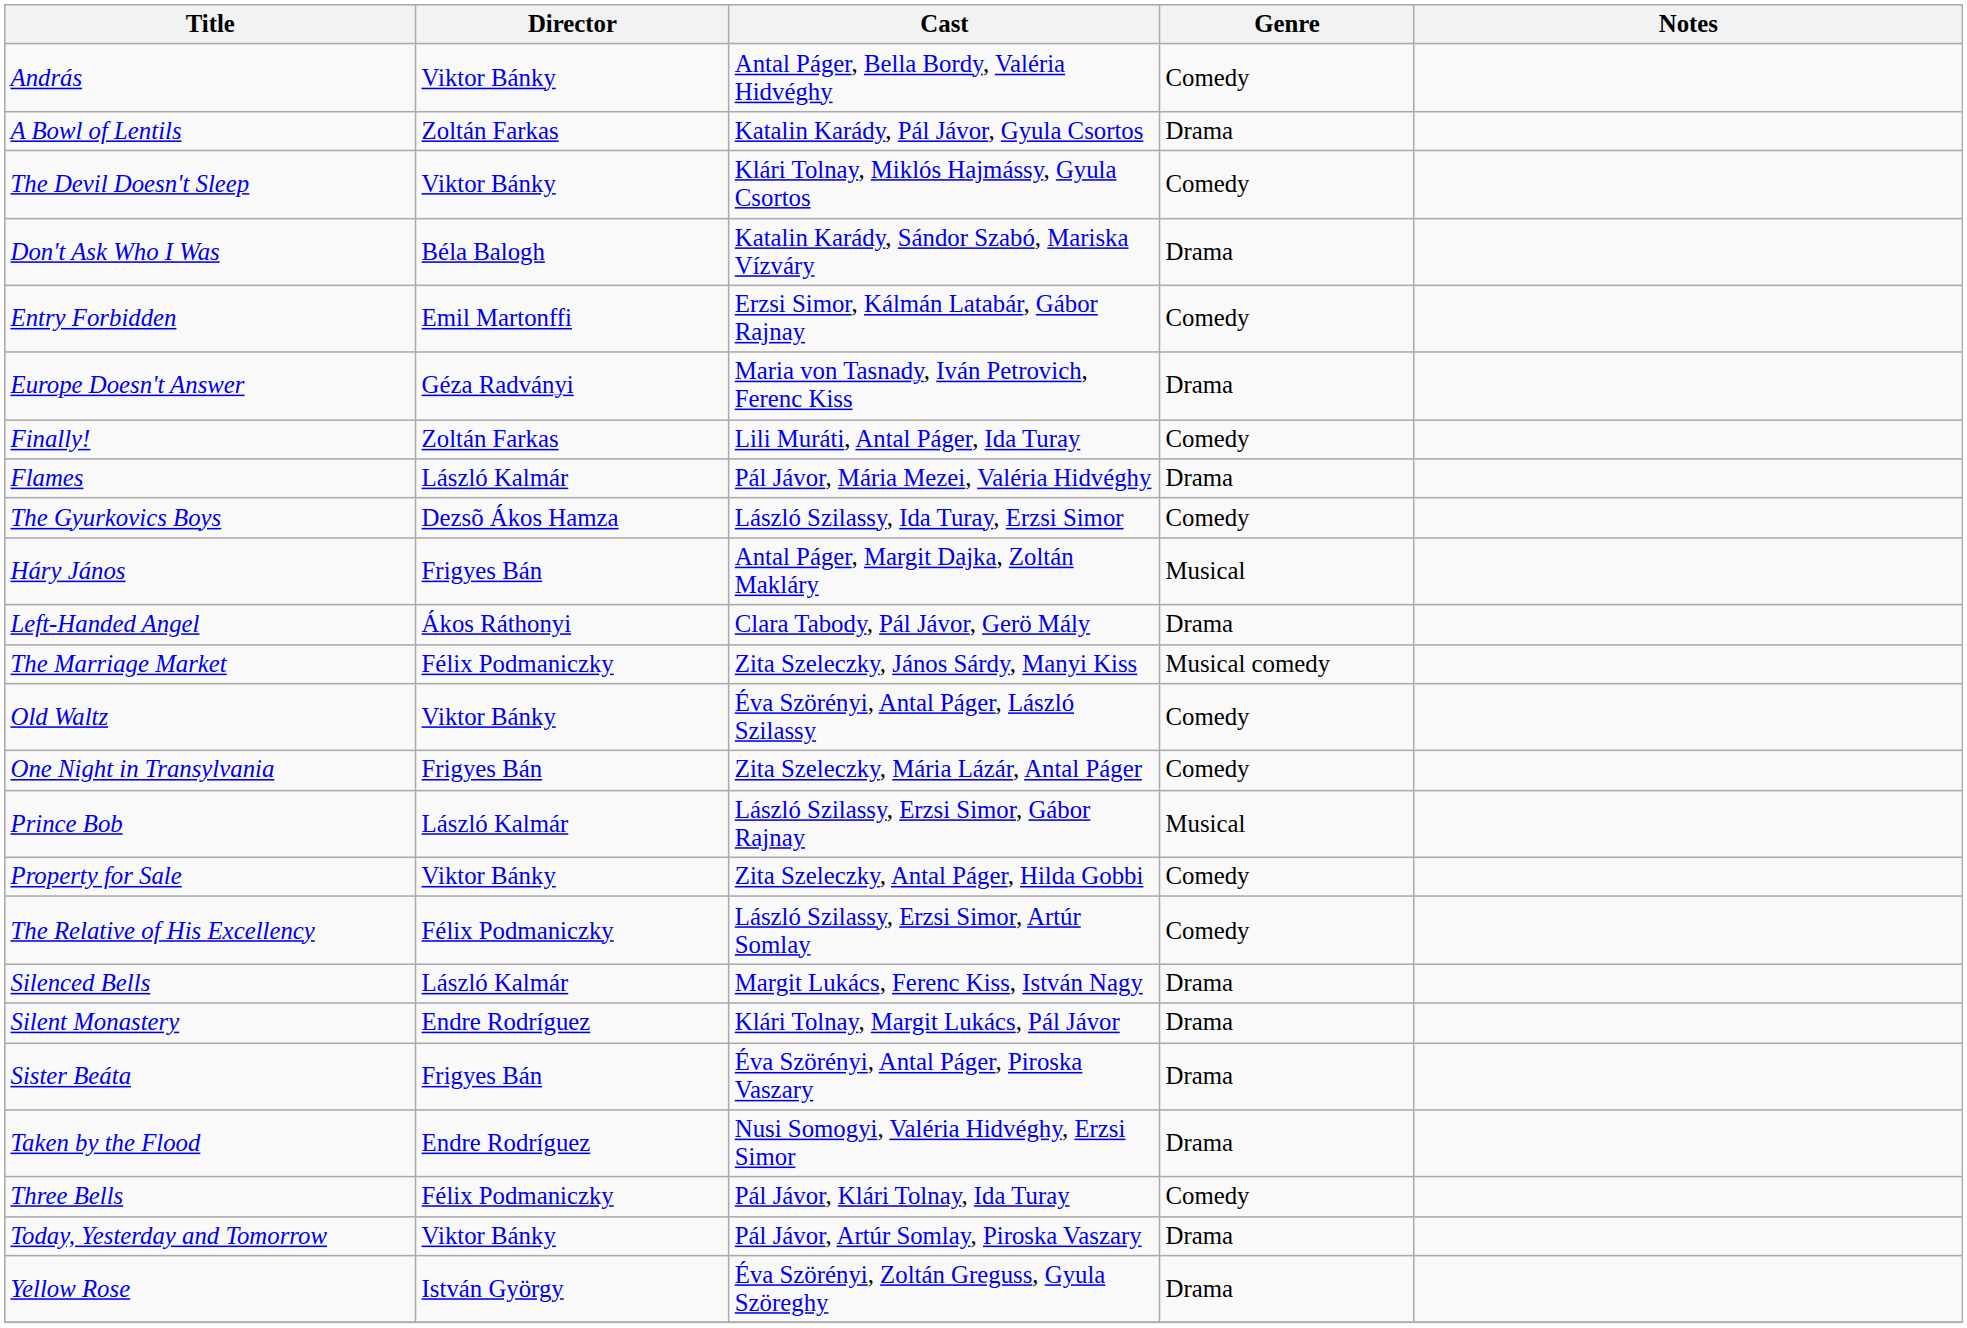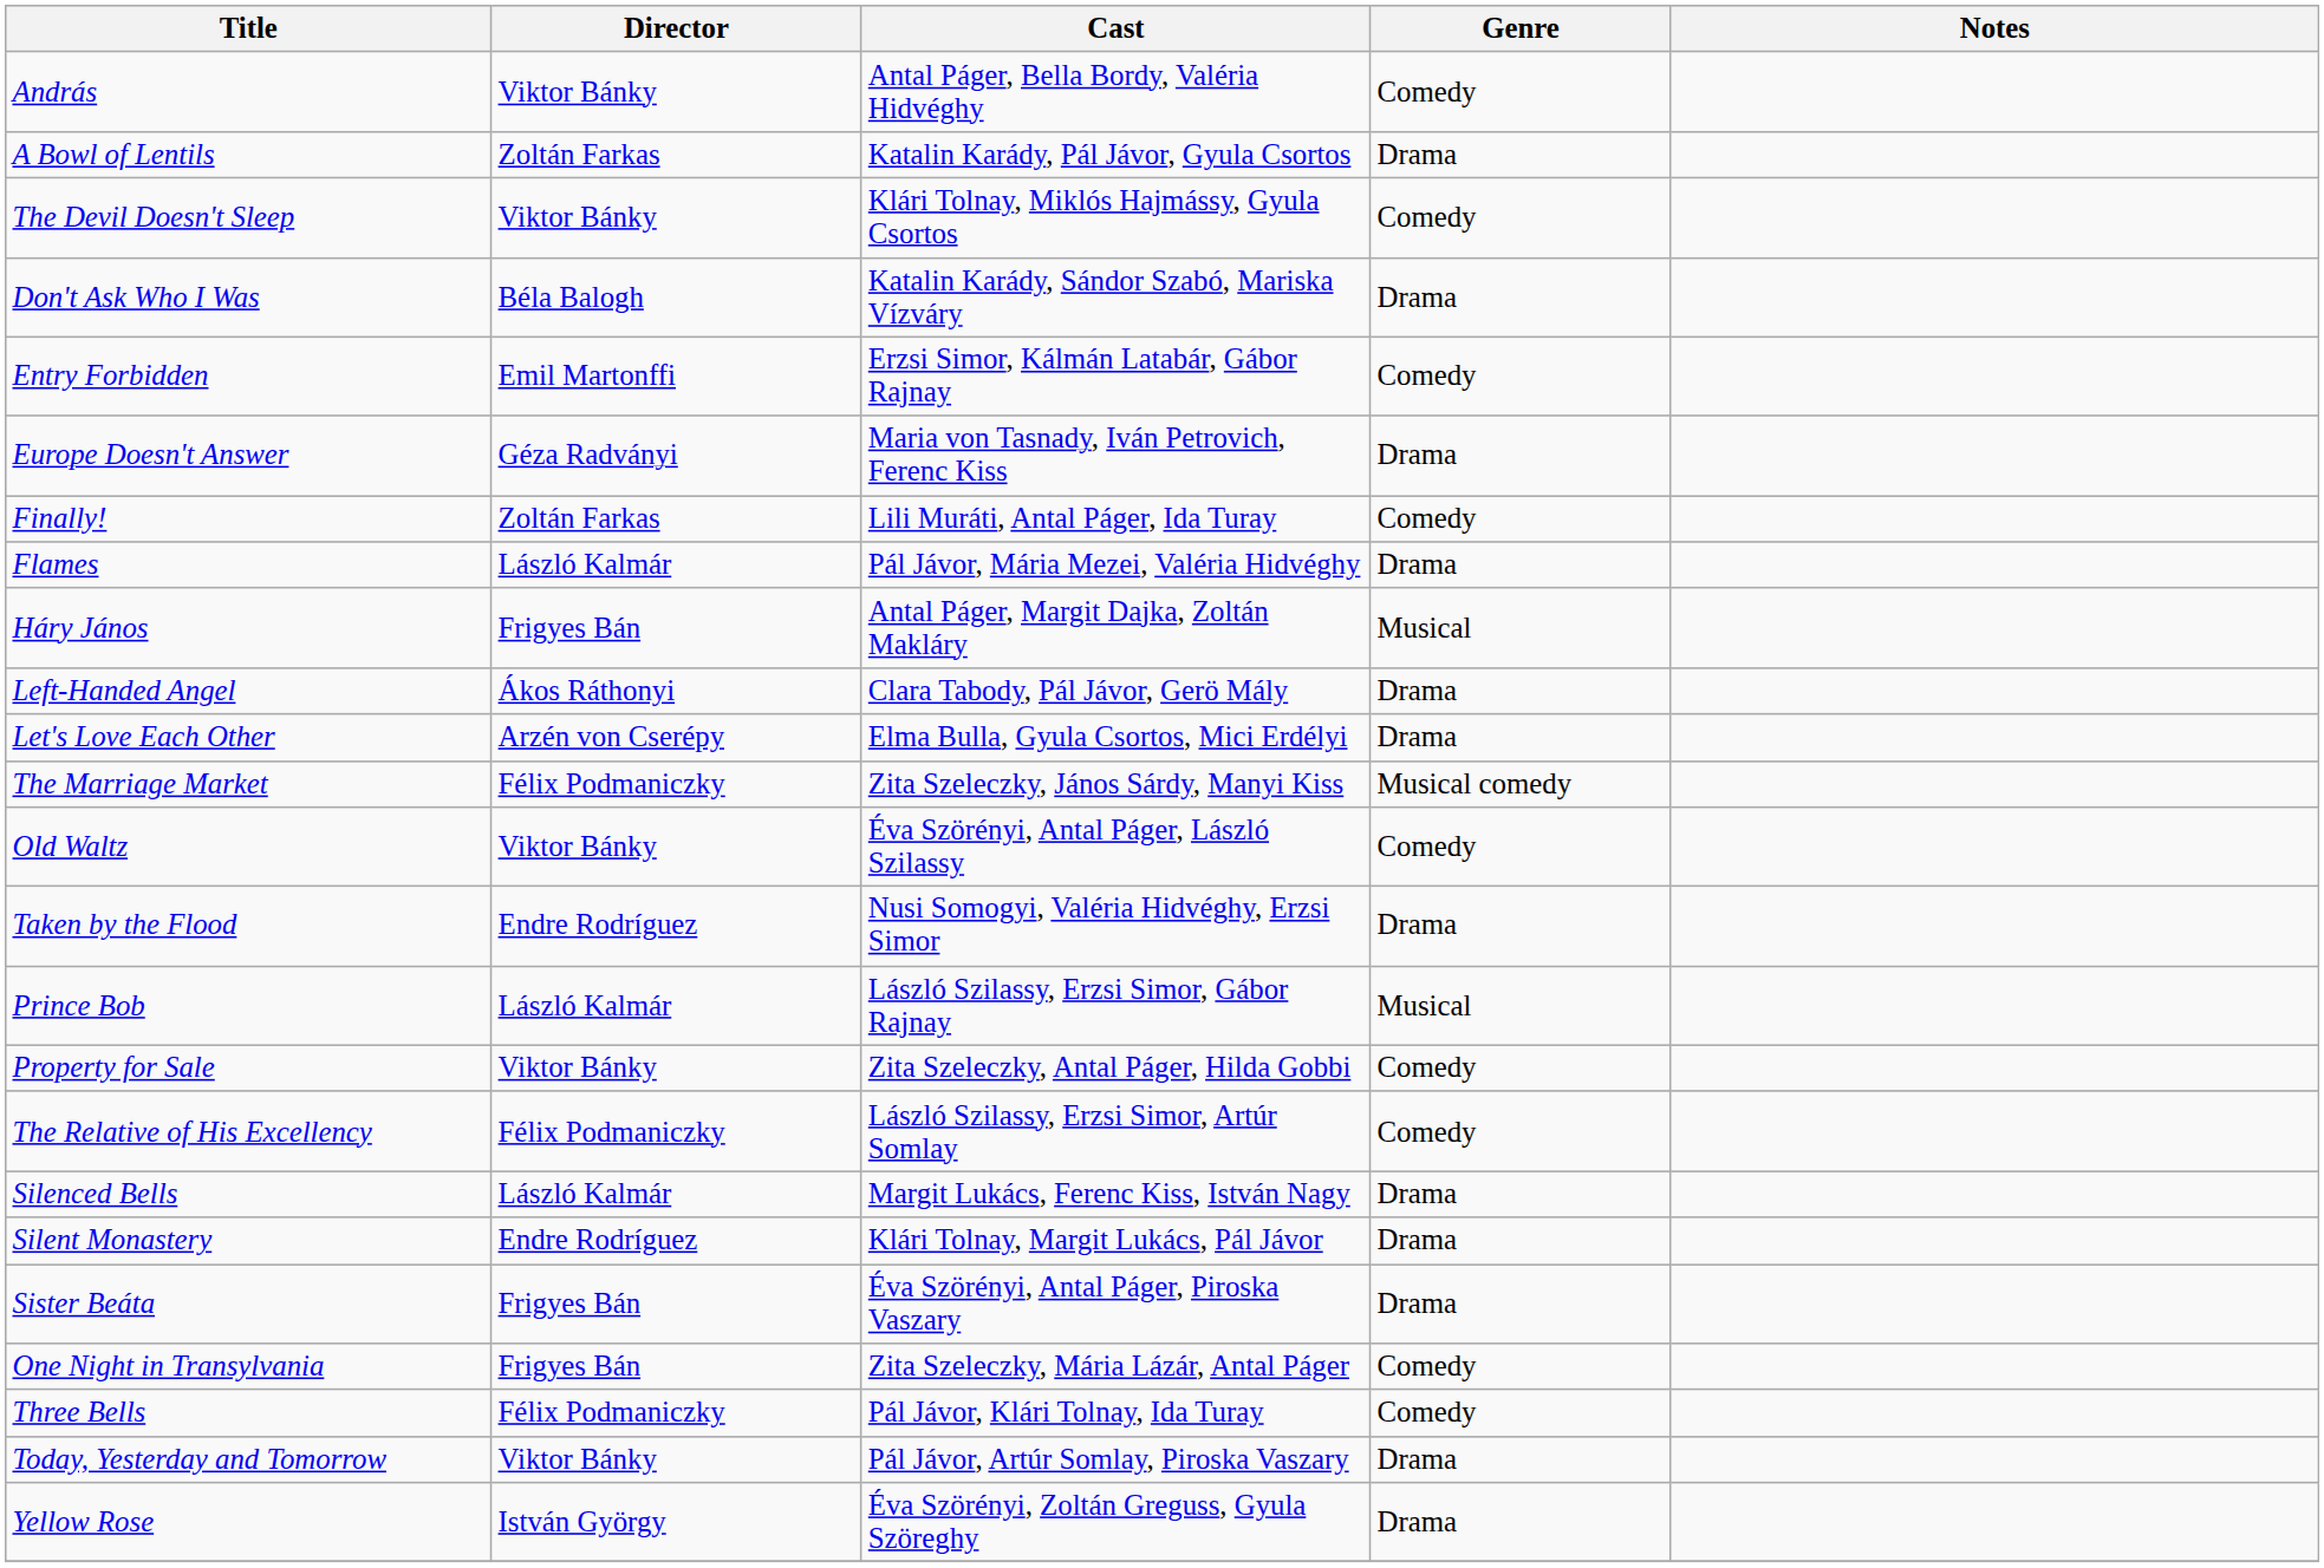 <table class="wikitable" style="width:100%;">
 <tr>
 <th style="width:21%;">Title</th>
 <th style="width:16%;">Director</th>
 <th style="width:22%;">Cast</th>
 <th style="width:13%;">Genre</th>
 <th style="width:28%;">Notes</th>
 </tr>
 <tr>
 <td><em><a href='#'>András</a></em></td>
 <td><a href='#'>Viktor Bánky</a></td>
 <td><a href='#'>Antal Páger</a>, <a href='#'>Bella Bordy</a>, <a href='#'>Valéria Hidvéghy</a></td>
 <td>Comedy</td>
 <td></td>
 </tr>
 <tr>
 <td><em><a href='#'>A Bowl of Lentils</a></em></td>
 <td><a href='#'>Zoltán Farkas</a></td>
 <td><a href='#'>Katalin Karády</a>, <a href='#'>Pál Jávor</a>, <a href='#'>Gyula Csortos</a></td>
 <td>Drama</td>
 <td></td>
 </tr>
 <tr>
 <td><em><a href='#'>The Devil Doesn't Sleep</a></em></td>
 <td><a href='#'>Viktor Bánky</a></td>
 <td><a href='#'>Klári Tolnay</a>, <a href='#'>Miklós Hajmássy</a>, <a href='#'>Gyula Csortos</a></td>
 <td>Comedy</td>
 <td></td>
 </tr>
 <tr>
 <td><em><a href='#'>Don't Ask Who I Was</a></em></td>
 <td><a href='#'>Béla Balogh</a></td>
 <td><a href='#'>Katalin Karády</a>, <a href='#'>Sándor Szabó</a>, <a href='#'>Mariska Vízváry</a></td>
 <td>Drama</td>
 <td></td>
 </tr>
 <tr>
 <td><em><a href='#'>Entry Forbidden</a></em></td>
 <td><a href='#'>Emil Martonffi</a></td>
 <td><a href='#'>Erzsi Simor</a>, <a href='#'>Kálmán Latabár</a>, <a href='#'>Gábor Rajnay</a></td>
 <td>Comedy</td>
 <td></td>
 </tr>
 <tr>
 <td><em><a href='#'>Europe Doesn't Answer</a></em></td>
 <td><a href='#'>Géza Radványi</a></td>
 <td><a href='#'>Maria von Tasnady</a>, <a href='#'>Iván Petrovich</a>, <a href='#'>Ferenc Kiss</a></td>
 <td>Drama</td>
 <td></td>
 </tr>
 <tr>
 <td><em><a href='#'>Finally!</a></em></td>
 <td><a href='#'>Zoltán Farkas</a></td>
 <td><a href='#'>Lili Muráti</a>, <a href='#'>Antal Páger</a>, <a href='#'>Ida Turay</a></td>
 <td>Comedy</td>
 <td></td>
 </tr>
 <tr>
 <td><em><a href='#'>Flames</a></em></td>
 <td><a href='#'>László Kalmár</a></td>
 <td><a href='#'>Pál Jávor</a>, <a href='#'>Mária Mezei</a>, <a href='#'>Valéria Hidvéghy</a></td>
 <td>Drama</td>
 <td></td>
 </tr>
 <tr>
-<td><em><a href='#'>The Gyurkovics Boys</a></em></td>
-<td><a href='#'>Dezsõ Ákos Hamza</a></td>
-<td><a href='#'>László Szilassy</a>, <a href='#'>Ida Turay</a>, <a href='#'>Erzsi Simor</a></td>
-<td>Comedy</td>
-<td></td>
-</tr>
-<tr>
 <td><em><a href='#'>Háry János</a></em></td>
 <td><a href='#'>Frigyes Bán</a></td>
 <td><a href='#'>Antal Páger</a>, <a href='#'>Margit Dajka</a>, <a href='#'>Zoltán Makláry</a></td>
 <td>Musical</td>
 <td></td>
 </tr>
 <tr>
 <td><em><a href='#'>Left-Handed Angel</a></em></td>
 <td><a href='#'>Ákos Ráthonyi</a></td>
 <td><a href='#'>Clara Tabody</a>, <a href='#'>Pál Jávor</a>, <a href='#'>Gerö Mály</a></td>
+<td>Drama</td>
+<td></td>
+</tr>
+<tr>
+<td><em><a href='#'>Let's Love Each Other</a></em></td>
+<td><a href='#'>Arzén von Cserépy</a></td>
+<td><a href='#'>Elma Bulla</a>, <a href='#'>Gyula Csortos</a>, <a href='#'>Mici Erdélyi</a></td>
 <td>Drama</td>
 <td></td>
 </tr>
 <tr>
 <td><em><a href='#'>The Marriage Market</a></em></td>
 <td><a href='#'>Félix Podmaniczky</a></td>
 <td><a href='#'>Zita Szeleczky</a>, <a href='#'>János Sárdy</a>, <a href='#'>Manyi Kiss</a></td>
 <td>Musical comedy</td>
 <td></td>
 </tr>
 <tr>
 <td><em><a href='#'>Old Waltz</a></em></td>
 <td><a href='#'>Viktor Bánky</a></td>
 <td><a href='#'>Éva Szörényi</a>, <a href='#'>Antal Páger</a>, <a href='#'>László Szilassy</a></td>
 <td>Comedy</td>
 <td></td>
 </tr>
 <tr>
-<td><em><a href='#'>One Night in Transylvania</a></em></td>
-<td><a href='#'>Frigyes Bán</a></td>
-<td><a href='#'>Zita Szeleczky</a>, <a href='#'>Mária Lázár</a>, <a href='#'>Antal Páger</a></td>
-<td>Comedy</td>
+<td><em><a href='#'>Taken by the Flood</a></em></td>
+<td><a href='#'>Endre Rodríguez</a></td>
+<td><a href='#'>Nusi Somogyi</a>,  <a href='#'>Valéria Hidvéghy</a>, <a href='#'>Erzsi Simor</a></td>
+<td>Drama</td>
 <td></td>
 </tr>
 <tr>
 <td><em><a href='#'>Prince Bob</a></em></td>
 <td><a href='#'>László Kalmár</a></td>
 <td><a href='#'>László Szilassy</a>, <a href='#'>Erzsi Simor</a>, <a href='#'>Gábor Rajnay</a></td>
 <td>Musical</td>
 <td></td>
 </tr>
 <tr>
 <td><em><a href='#'>Property for Sale</a></em></td>
 <td><a href='#'>Viktor Bánky</a></td>
 <td><a href='#'>Zita Szeleczky</a>, <a href='#'>Antal Páger</a>, <a href='#'>Hilda Gobbi</a></td>
 <td>Comedy</td>
 <td></td>
 </tr>
 <tr>
 <td><em><a href='#'>The Relative of His Excellency</a></em></td>
 <td><a href='#'>Félix Podmaniczky</a></td>
 <td><a href='#'>László Szilassy</a>, <a href='#'>Erzsi Simor</a>, <a href='#'>Artúr Somlay</a></td>
 <td>Comedy</td>
 <td></td>
 </tr>
 <tr>
 <td><em><a href='#'>Silenced Bells</a></em></td>
 <td><a href='#'>László Kalmár</a></td>
 <td><a href='#'>Margit Lukács</a>, <a href='#'>Ferenc Kiss</a>, <a href='#'>István Nagy</a></td>
 <td>Drama</td>
 <td></td>
 </tr>
 <tr>
 <td><em><a href='#'>Silent Monastery</a></em></td>
 <td><a href='#'>Endre Rodríguez</a></td>
 <td><a href='#'>Klári Tolnay</a>, <a href='#'>Margit Lukács</a>, <a href='#'>Pál Jávor</a></td>
 <td>Drama</td>
 <td></td>
 </tr>
 <tr>
 <td><em><a href='#'>Sister Beáta</a></em></td>
 <td><a href='#'>Frigyes Bán</a></td>
 <td><a href='#'>Éva Szörényi</a>, <a href='#'>Antal Páger</a>, <a href='#'>Piroska Vaszary</a></td>
 <td>Drama</td>
 <td></td>
 </tr>
 <tr>
-<td><em><a href='#'>Taken by the Flood</a></em></td>
-<td><a href='#'>Endre Rodríguez</a></td>
-<td><a href='#'>Nusi Somogyi</a>,  <a href='#'>Valéria Hidvéghy</a>, <a href='#'>Erzsi Simor</a></td>
-<td>Drama</td>
+<td><em><a href='#'>One Night in Transylvania</a></em></td>
+<td><a href='#'>Frigyes Bán</a></td>
+<td><a href='#'>Zita Szeleczky</a>, <a href='#'>Mária Lázár</a>, <a href='#'>Antal Páger</a></td>
+<td>Comedy</td>
 <td></td>
 </tr>
 <tr>
 <td><em><a href='#'>Three Bells</a></em></td>
 <td><a href='#'>Félix Podmaniczky</a></td>
 <td><a href='#'>Pál Jávor</a>, <a href='#'>Klári Tolnay</a>, <a href='#'>Ida Turay</a></td>
 <td>Comedy</td>
 <td></td>
 </tr>
 <tr>
 <td><em><a href='#'>Today, Yesterday and Tomorrow</a></em></td>
 <td><a href='#'>Viktor Bánky</a></td>
 <td><a href='#'>Pál Jávor</a>, <a href='#'>Artúr Somlay</a>, <a href='#'>Piroska Vaszary</a></td>
 <td>Drama</td>
 <td></td>
 </tr>
 <tr>
 <td><em><a href='#'>Yellow Rose</a></em></td>
 <td><a href='#'>István György</a></td>
 <td><a href='#'>Éva Szörényi</a>, <a href='#'>Zoltán Greguss</a>, <a href='#'>Gyula Szöreghy</a></td>
 <td>Drama</td>
 <td></td>
 </tr>
 <tr>
 </tr>
 </table>
